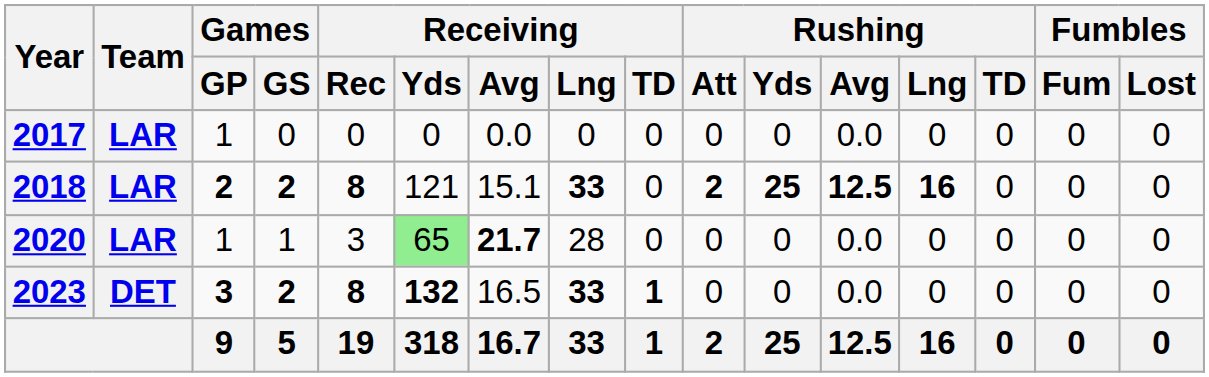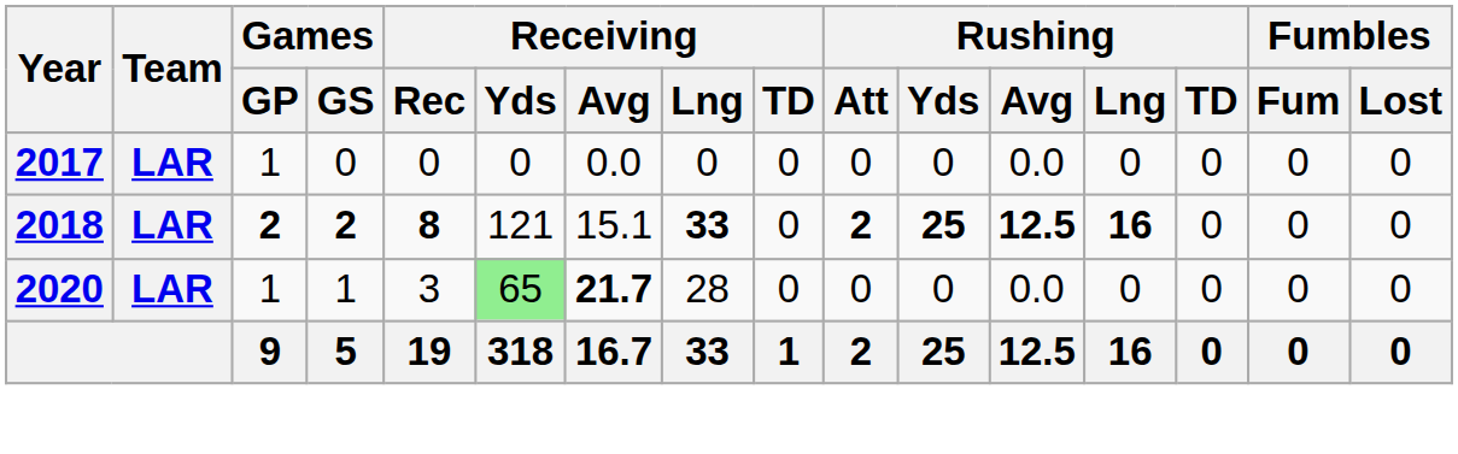 <table class="wikitable" style="text-align: center;">
 <tr>
 <th rowspan="2">Year</th>
 <th rowspan="2">Team</th>
 <th colspan="2">Games</th>
 <th colspan="5">Receiving</th>
 <th colspan="5">Rushing</th>
 <th colspan="2">Fumbles</th>
 </tr>
 <tr>
 <th>GP</th>
 <th>GS</th>
 <th>Rec</th>
 <th>Yds</th>
 <th>Avg</th>
 <th>Lng</th>
 <th>TD</th>
 <th>Att</th>
 <th>Yds</th>
 <th>Avg</th>
 <th>Lng</th>
 <th>TD</th>
 <th>Fum</th>
 <th>Lost</th>
 </tr>
 <tr>
 <th><a href='#'>2017</a></th>
 <th><a href='#'>LAR</a></th>
 <td>1</td>
 <td>0</td>
 <td>0</td>
 <td>0</td>
 <td>0.0</td>
 <td>0</td>
 <td>0</td>
 <td>0</td>
 <td>0</td>
 <td>0.0</td>
 <td>0</td>
 <td>0</td>
 <td>0</td>
 <td>0</td>
 </tr>
 <tr>
 <th><a href='#'>2018</a></th>
 <th><a href='#'>LAR</a></th>
 <td><strong>2</strong></td>
 <td><strong>2</strong></td>
 <td><strong>8</strong></td>
 <td>121</td>
 <td>15.1</td>
 <td><strong>33</strong></td>
 <td>0</td>
 <td><strong>2</strong></td>
 <td><strong>25</strong></td>
 <td><strong>12.5</strong></td>
 <td><strong>16</strong></td>
 <td>0</td>
 <td>0</td>
 <td>0</td>
 </tr>
 <tr>
 <th><a href='#'>2020</a></th>
 <th><a href='#'>LAR</a></th>
 <td>1</td>
 <td>1</td>
 <td>3</td>
 <td style="background: lightgreen;">65</td>
 <td><strong>21.7</strong></td>
 <td>28</td>
 <td>0</td>
 <td>0</td>
 <td>0</td>
 <td>0.0</td>
 <td>0</td>
 <td>0</td>
 <td>0</td>
 <td>0</td>
 </tr>
 <tr>
-<th><a href='#'>2023</a></th>
-<th><a href='#'>DET</a></th>
-<td><strong>3</strong></td>
-<td><strong>2</strong></td>
-<td><strong>8</strong></td>
-<td><strong>132</strong></td>
-<td>16.5</td>
-<td><strong>33</strong></td>
-<td><strong>1</strong></td>
-<td>0</td>
-<td>0</td>
-<td>0.0</td>
-<td>0</td>
-<td>0</td>
-<td>0</td>
-<td>0</td>
-</tr>
-<tr>
 <th colspan="2"></th>
 <th>9</th>
 <th>5</th>
 <th>19</th>
 <th>318</th>
 <th>16.7</th>
 <th>33</th>
 <th>1</th>
 <th>2</th>
 <th>25</th>
 <th>12.5</th>
 <th>16</th>
 <th>0</th>
 <th>0</th>
 <th>0</th>
 </tr>
 </table>
